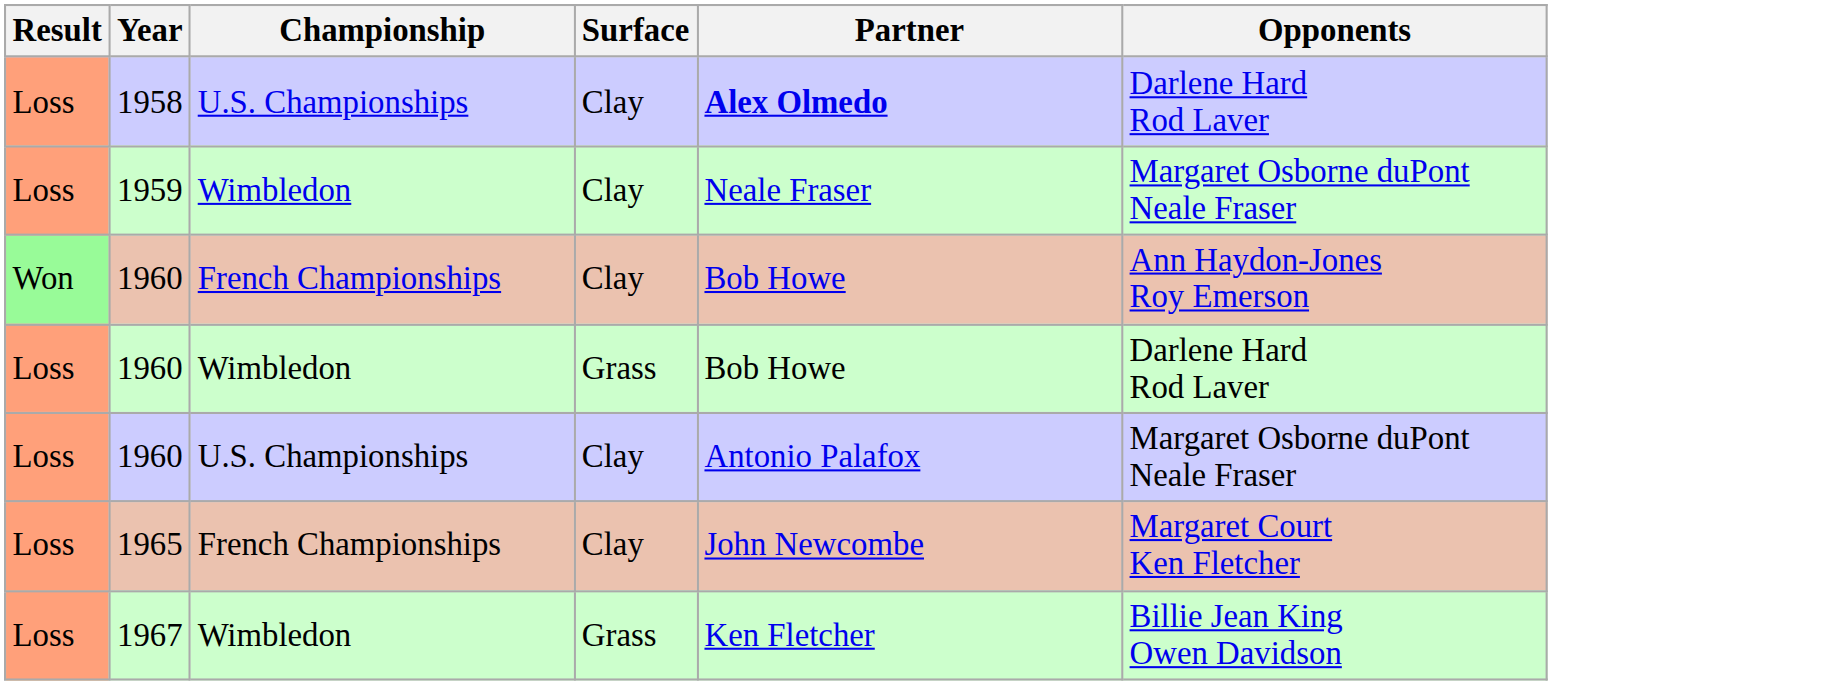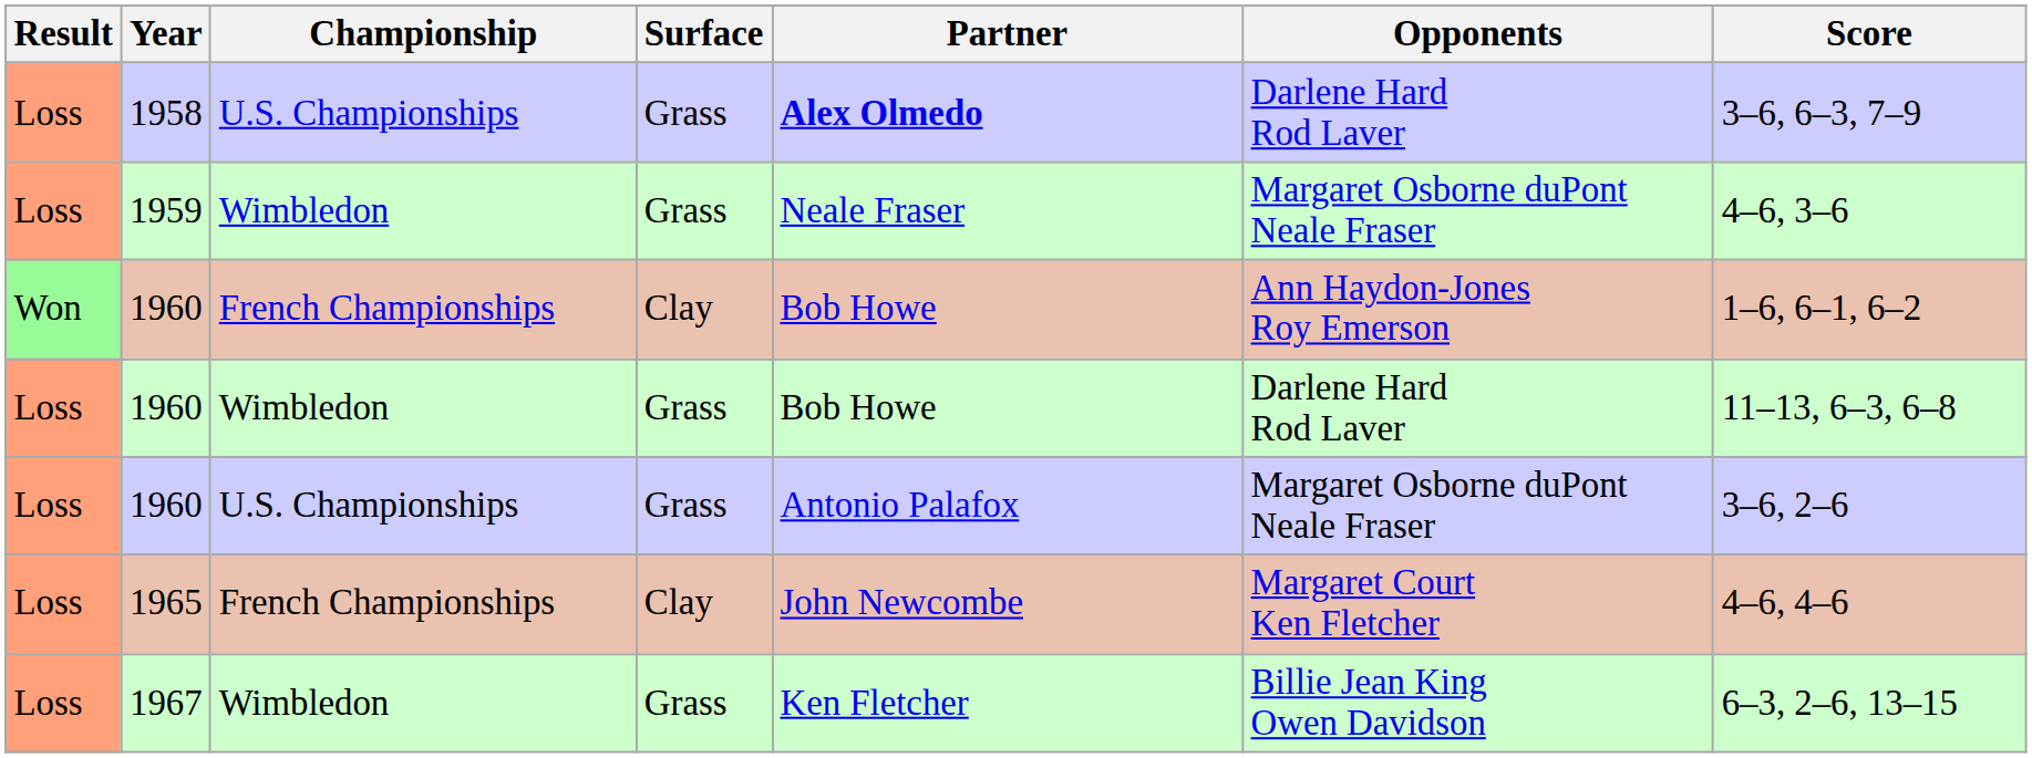 <table class="sortable wikitable">
 <tr>
 <th style="width:40px">Result</th>
 <th style="width:30px">Year</th>
 <th style="width:180px">Championship</th>
 <th style="width:50px">Surface</th>
 <th style="width:200px">Partner</th>
 <th style="width:200px">Opponents</th>
+<th style="width:130px" class="unsortable">Score</th>
 </tr>
 <tr style="background:#ccf;">
 <td style="background:#ffa07a;">Loss</td>
 <td>1958</td>
 <td><a href='#'>U.S. Championships</a></td>
-<td>Clay</td>
+<td>Grass</td>
 <td><strong> <a href='#'>Alex Olmedo</a></strong></td>
 <td> <a href='#'>Darlene Hard</a><br> <a href='#'>Rod Laver</a></td>
+<td>3–6, 6–3, 7–9</td>
 </tr>
 <tr style="background:#cfc;">
 <td style="background:#ffa07a;">Loss</td>
 <td>1959</td>
 <td><a href='#'>Wimbledon</a></td>
-<td>Clay</td>
+<td>Grass</td>
 <td> <a href='#'>Neale Fraser</a></td>
 <td> <a href='#'>Margaret Osborne duPont</a><br> <a href='#'>Neale Fraser</a></td>
+<td>4–6, 3–6</td>
 </tr>
 <tr style="background:#ebc2af;">
 <td style="background:#98fb98;">Won</td>
 <td>1960</td>
 <td><a href='#'>French Championships</a></td>
 <td>Clay</td>
 <td> <a href='#'>Bob Howe</a></td>
 <td> <a href='#'>Ann Haydon-Jones</a><br> <a href='#'>Roy Emerson</a></td>
+<td>1–6, 6–1, 6–2</td>
 </tr>
 <tr style="background:#cfc;">
 <td style="background:#ffa07a;">Loss</td>
 <td>1960</td>
 <td>Wimbledon</td>
 <td>Grass</td>
 <td> Bob Howe</td>
 <td> Darlene Hard<br> Rod Laver</td>
+<td>11–13, 6–3, 6–8</td>
 </tr>
 <tr style="background:#ccf;">
 <td style="background:#ffa07a;">Loss</td>
 <td>1960</td>
 <td>U.S. Championships</td>
-<td>Clay</td>
+<td>Grass</td>
 <td> <a href='#'>Antonio Palafox</a></td>
 <td> Margaret Osborne duPont<br> Neale Fraser</td>
+<td>3–6, 2–6</td>
 </tr>
 <tr style="background:#ebc2af;">
 <td style="background:#ffa07a;">Loss</td>
 <td>1965</td>
 <td>French Championships</td>
 <td>Clay</td>
 <td> <a href='#'>John Newcombe</a></td>
 <td> <a href='#'>Margaret Court</a><br> <a href='#'>Ken Fletcher</a></td>
+<td>4–6, 4–6</td>
 </tr>
 <tr style="background:#cfc;">
 <td style="background:#ffa07a;">Loss</td>
 <td>1967</td>
 <td>Wimbledon</td>
 <td>Grass</td>
 <td> <a href='#'>Ken Fletcher</a></td>
 <td> <a href='#'>Billie Jean King</a><br> <a href='#'>Owen Davidson</a></td>
+<td>6–3, 2–6, 13–15</td>
 </tr>
 </table>
